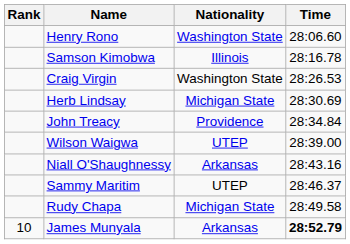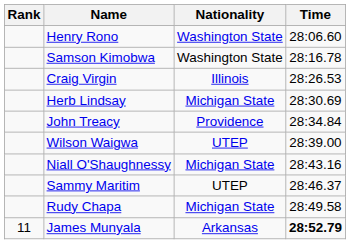 <table class="wikitable sortable" style="text-align:center">
 <tr>
 <th>Rank</th>
 <th>Name</th>
 <th>Nationality</th>
 <th>Time</th>
 </tr>
 <tr>
 <td></td>
 <td align=left> <a href='#'>Henry Rono</a></td>
 <td><a href='#'>Washington State</a></td>
 <td>28:06.60</td>
 </tr>
 <tr>
 <td></td>
 <td align=left> <a href='#'>Samson Kimobwa</a></td>
-<td><a href='#'>Illinois</a></td>
+<td>Washington State</td>
 <td>28:16.78</td>
 </tr>
 <tr>
 <td></td>
 <td align=left><a href='#'>Craig Virgin</a></td>
-<td>Washington State</td>
+<td><a href='#'>Illinois</a></td>
 <td>28:26.53</td>
 </tr>
 <tr>
 <td></td>
 <td align=left><a href='#'>Herb Lindsay</a></td>
 <td><a href='#'>Michigan State</a></td>
 <td>28:30.69</td>
 </tr>
 <tr>
 <td></td>
 <td align=left> <a href='#'>John Treacy</a></td>
 <td><a href='#'>Providence</a></td>
 <td>28:34.84</td>
 </tr>
 <tr>
 <td></td>
 <td align=left> <a href='#'>Wilson Waigwa</a></td>
 <td><a href='#'>UTEP</a></td>
 <td>28:39.00</td>
 </tr>
 <tr>
 <td></td>
 <td align=left> <a href='#'>Niall O'Shaughnessy</a></td>
-<td><a href='#'>Arkansas</a></td>
+<td><a href='#'>Michigan State</a></td>
 <td>28:43.16</td>
 </tr>
 <tr>
 <td></td>
 <td align=left><a href='#'>Sammy Maritim</a></td>
 <td>UTEP</td>
 <td>28:46.37</td>
 </tr>
 <tr>
 <td></td>
 <td align=left><a href='#'>Rudy Chapa</a></td>
 <td><a href='#'>Michigan State</a></td>
 <td>28:49.58</td>
 </tr>
 <tr>
-<td>10</td>
+<td>11</td>
 <td align=left> <a href='#'>James Munyala</a></td>
 <td><a href='#'>Arkansas</a></td>
 <td><strong>28:52.79</strong></td>
 </tr>
 </table>
